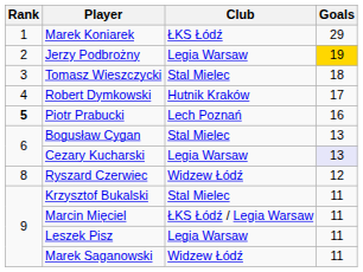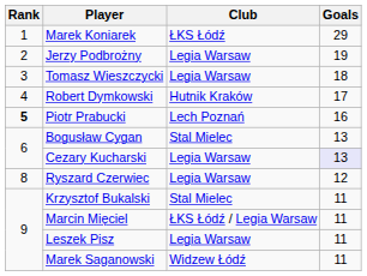 <table class="wikitable" style="text-align:center">
 <tr>
 <th>Rank</th>
 <th>Player</th>
 <th>Club</th>
 <th>Goals</th>
 </tr>
 <tr>
 <td rowspan="1">1</td>
 <td align="left"> <a href='#'>Marek Koniarek</a></td>
 <td align="left"><a href='#'>ŁKS Łódź</a></td>
 <td>29</td>
 </tr>
 <tr>
 <td rowspan="1">2</td>
 <td align="left"> <a href='#'>Jerzy Podbrożny</a></td>
 <td align="left"><a href='#'>Legia Warsaw</a></td>
-<td style="background: gold;">19</td>
+<td>19</td>
 </tr>
 <tr>
 <td rowspan="1">3</td>
 <td align="left"> <a href='#'>Tomasz Wieszczycki</a></td>
-<td align="left"><a href='#'>Stal Mielec</a></td>
+<td align="left"><a href='#'>Legia Warsaw</a></td>
 <td>18</td>
 </tr>
 <tr>
 <td rowspan="1">4</td>
 <td align="left"> <a href='#'>Robert Dymkowski</a></td>
 <td align="left"><a href='#'>Hutnik Kraków</a></td>
 <td>17</td>
 </tr>
 <tr>
 <td rowspan="1"><strong>5</strong></td>
 <td align="left"> <a href='#'>Piotr Prabucki</a></td>
 <td align="left"><a href='#'>Lech Poznań</a></td>
 <td>16</td>
 </tr>
 <tr>
 <td rowspan="2">6</td>
 <td align="left"> <a href='#'>Bogusław Cygan</a></td>
 <td align="left"><a href='#'>Stal Mielec</a></td>
 <td>13</td>
 </tr>
 <tr>
 <td align="left"> <a href='#'>Cezary Kucharski</a></td>
 <td align="left"><a href='#'>Legia Warsaw</a></td>
 <td style="background: lavender;">13</td>
 </tr>
 <tr>
 <td rowspan="1">8</td>
 <td align="left"> <a href='#'>Ryszard Czerwiec</a></td>
-<td align="left"><a href='#'>Widzew Łódź</a></td>
+<td align="left"><a href='#'>Legia Warsaw</a></td>
 <td>12</td>
 </tr>
 <tr>
 <td rowspan="4">9</td>
 <td align="left"> <a href='#'>Krzysztof Bukalski</a></td>
 <td align="left"><a href='#'>Stal Mielec</a></td>
 <td>11</td>
 </tr>
 <tr>
 <td align="left"> <a href='#'>Marcin Mięciel</a></td>
 <td align="left"><a href='#'>ŁKS Łódź</a> / <a href='#'>Legia Warsaw</a></td>
 <td>11</td>
 </tr>
 <tr>
 <td align="left"> <a href='#'>Leszek Pisz</a></td>
 <td align="left"><a href='#'>Legia Warsaw</a></td>
 <td>11</td>
 </tr>
 <tr>
 <td align="left"> <a href='#'>Marek Saganowski</a></td>
 <td align="left"><a href='#'>Widzew Łódź</a></td>
 <td>11</td>
 </tr>
 </table>
